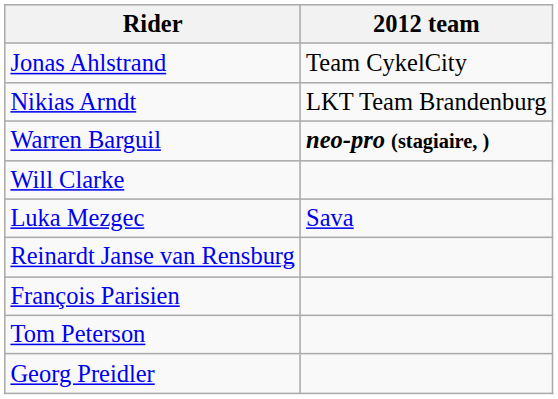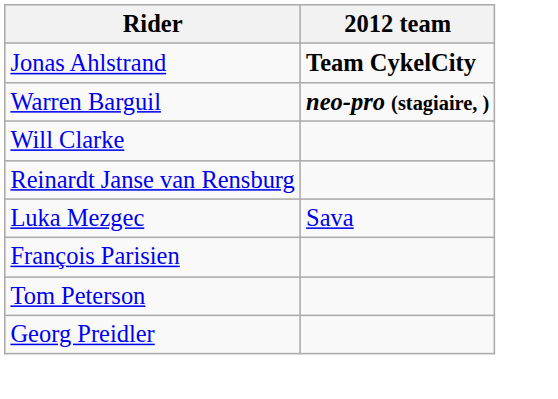 <table class="wikitable">
 <tr>
 <th>Rider</th>
 <th>2012 team</th>
 </tr>
 <tr>
 <td><a href='#'>Jonas Ahlstrand</a></td>
-<td>Team CykelCity</td>
-</tr>
-<tr>
-<td><a href='#'>Nikias Arndt</a></td>
-<td>LKT Team Brandenburg</td>
+<td><strong>Team CykelCity</strong></td>
 </tr>
 <tr>
 <td><a href='#'>Warren Barguil</a></td>
 <td><strong><em>neo-pro</em> <small>(stagiaire, )</small></strong></td>
 </tr>
 <tr>
 <td><a href='#'>Will Clarke</a></td>
 <td></td>
 </tr>
 <tr>
+<td><a href='#'>Reinardt Janse van Rensburg</a></td>
+<td></td>
+</tr>
+<tr>
 <td><a href='#'>Luka Mezgec</a></td>
 <td><a href='#'>Sava</a></td>
-</tr>
-<tr>
-<td><a href='#'>Reinardt Janse van Rensburg</a></td>
-<td></td>
 </tr>
 <tr>
 <td><a href='#'>François Parisien</a></td>
 <td></td>
 </tr>
 <tr>
 <td><a href='#'>Tom Peterson</a></td>
 <td></td>
 </tr>
 <tr>
 <td><a href='#'>Georg Preidler</a></td>
 <td></td>
 </tr>
 </table>
